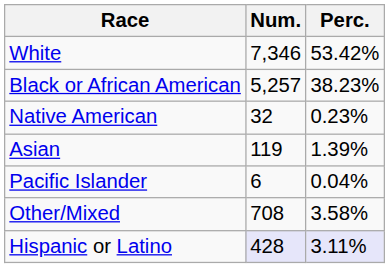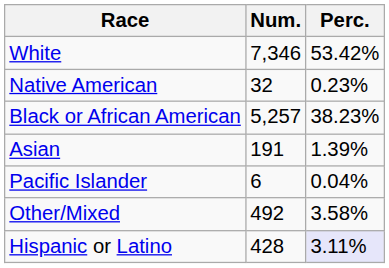 <table class="wikitable">
 <tr>
 <th>Race</th>
 <th>Num.</th>
 <th>Perc.</th>
 </tr>
 <tr>
 <td><a href='#'>White</a></td>
 <td>7,346</td>
 <td>53.42%</td>
 </tr>
 <tr>
+<td><a href='#'>Native American</a></td>
+<td>32</td>
+<td>0.23%</td>
+</tr>
+<tr>
 <td><a href='#'>Black or African American</a></td>
 <td>5,257</td>
 <td>38.23%</td>
 </tr>
 <tr>
-<td><a href='#'>Native American</a></td>
-<td>32</td>
-<td>0.23%</td>
-</tr>
-<tr>
 <td><a href='#'>Asian</a></td>
-<td>119</td>
+<td>191</td>
 <td>1.39%</td>
 </tr>
 <tr>
 <td><a href='#'>Pacific Islander</a></td>
 <td>6</td>
 <td>0.04%</td>
 </tr>
 <tr>
 <td><a href='#'>Other/Mixed</a></td>
-<td>708</td>
+<td>492</td>
 <td>3.58%</td>
 </tr>
 <tr>
 <td><a href='#'>Hispanic</a> or <a href='#'>Latino</a></td>
-<td style="background: lavender;">428</td>
+<td>428</td>
 <td style="background: lavender;">3.11%</td>
 </tr>
 </table>
